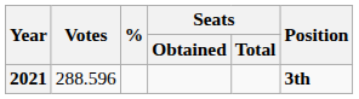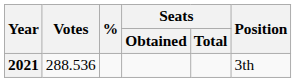 <table class="wikitable">
 <tr>
 <th rowspan="2">Year</th>
 <th rowspan="2">Votes</th>
 <th rowspan="2">%</th>
 <th colspan="2">Seats</th>
 <th rowspan="2">Position</th>
 </tr>
 <tr>
 <th>Obtained</th>
 <th>Total</th>
 </tr>
 <tr>
 <th>2021</th>
-<td>288.596</td>
+<td>288.536</td>
 <td></td>
 <td></td>
 <td></td>
-<td><strong>3th</strong></td>
+<td>3th</td>
 </tr>
 </table>
